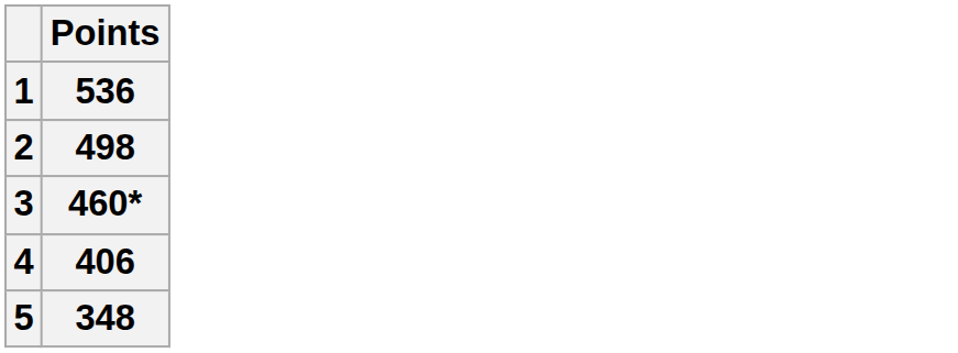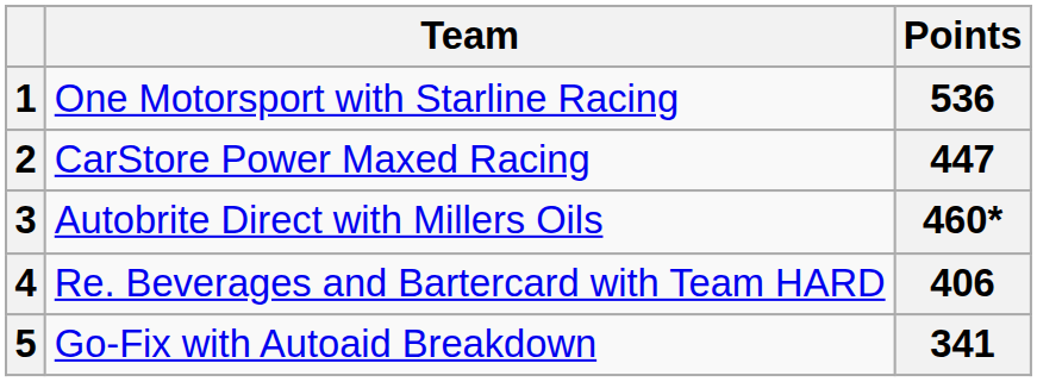 <table class="wikitable">
 <tr>
 <th></th>
+<th>Team</th>
 <th>Points</th>
 </tr>
 <tr>
 <th>1</th>
+<td><a href='#'>One Motorsport with Starline Racing</a></td>
 <th>536</th>
 </tr>
 <tr>
 <th>2</th>
-<th>498</th>
+<td><a href='#'>CarStore Power Maxed Racing</a></td>
+<th>447</th>
 </tr>
 <tr>
 <th>3</th>
+<td><a href='#'>Autobrite Direct with Millers Oils</a></td>
 <th>460*</th>
 </tr>
 <tr>
 <th>4</th>
+<td><a href='#'>Re. Beverages and Bartercard with Team HARD</a></td>
 <th>406</th>
 </tr>
 <tr>
 <th>5</th>
-<th>348</th>
+<td><a href='#'>Go-Fix with Autoaid Breakdown</a></td>
+<th>341</th>
 </tr>
 </table>
